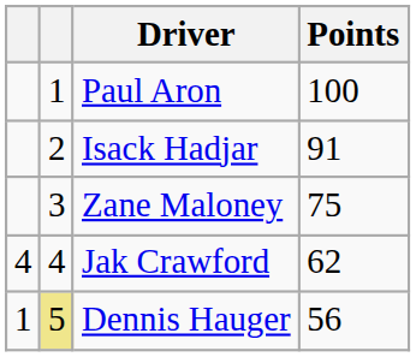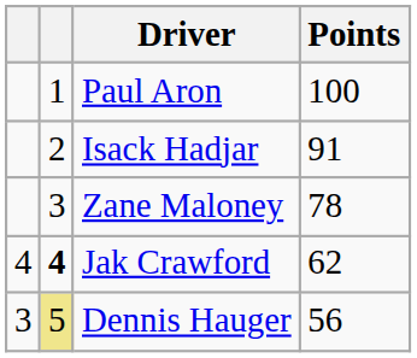 <table class="wikitable" style="font-size: 85%;">
 <tr>
 <th></th>
 <th></th>
 <th>Driver</th>
 <th>Points</th>
 </tr>
 <tr>
 <td align="left"></td>
 <td align="center">1</td>
 <td> <a href='#'>Paul Aron</a></td>
 <td>100</td>
 </tr>
 <tr>
 <td align="left"></td>
 <td align="center">2</td>
 <td> <a href='#'>Isack Hadjar</a></td>
 <td>91</td>
 </tr>
 <tr>
 <td align="left"></td>
 <td align="center">3</td>
 <td> <a href='#'>Zane Maloney</a></td>
-<td>75</td>
+<td>78</td>
 </tr>
 <tr>
 <td align="left"> 4</td>
-<td align="center">4</td>
+<td align="center"><strong>4</strong></td>
 <td> <a href='#'>Jak Crawford</a></td>
 <td>62</td>
 </tr>
 <tr>
-<td align="left"> 1</td>
+<td align="left"> 3</td>
 <td align="center" style="background: khaki;">5</td>
 <td> <a href='#'>Dennis Hauger</a></td>
 <td>56</td>
 </tr>
 </table>
